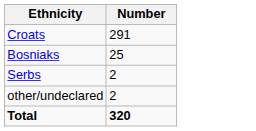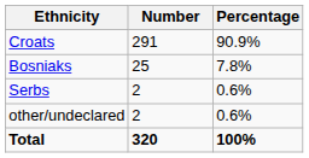 <table class="wikitable">
 <tr>
 <th width="100px">Ethnicity</th>
 <th width="80px">Number</th>
+<th width="80px">Percentage</th>
 </tr>
 <tr>
 <td><a href='#'>Croats</a></td>
 <td>291</td>
+<td>90.9%</td>
 </tr>
 <tr>
 <td><a href='#'>Bosniaks</a></td>
 <td>25</td>
+<td>7.8%</td>
 </tr>
 <tr>
 <td><a href='#'>Serbs</a></td>
 <td>2</td>
+<td>0.6%</td>
 </tr>
 <tr>
 <td>other/undeclared</td>
 <td>2</td>
+<td>0.6%</td>
 </tr>
 <tr>
 <td><strong>Total</strong></td>
 <td><strong>320</strong></td>
+<td><strong>100%</strong></td>
 </tr>
 </table>
